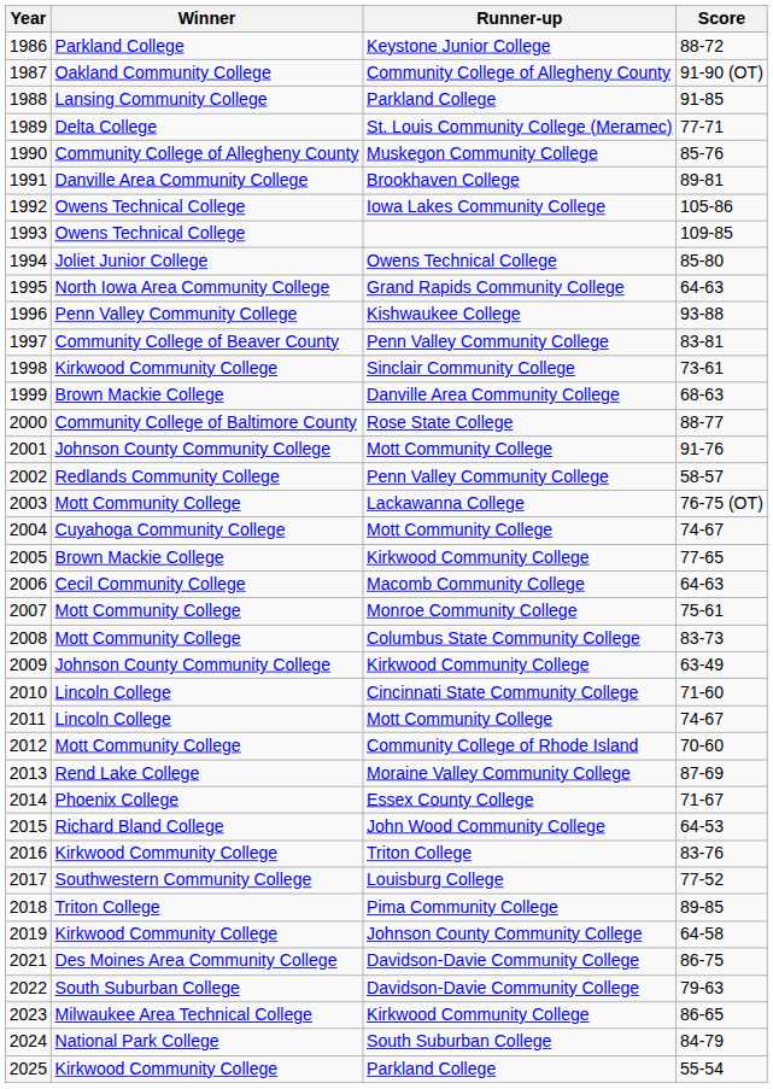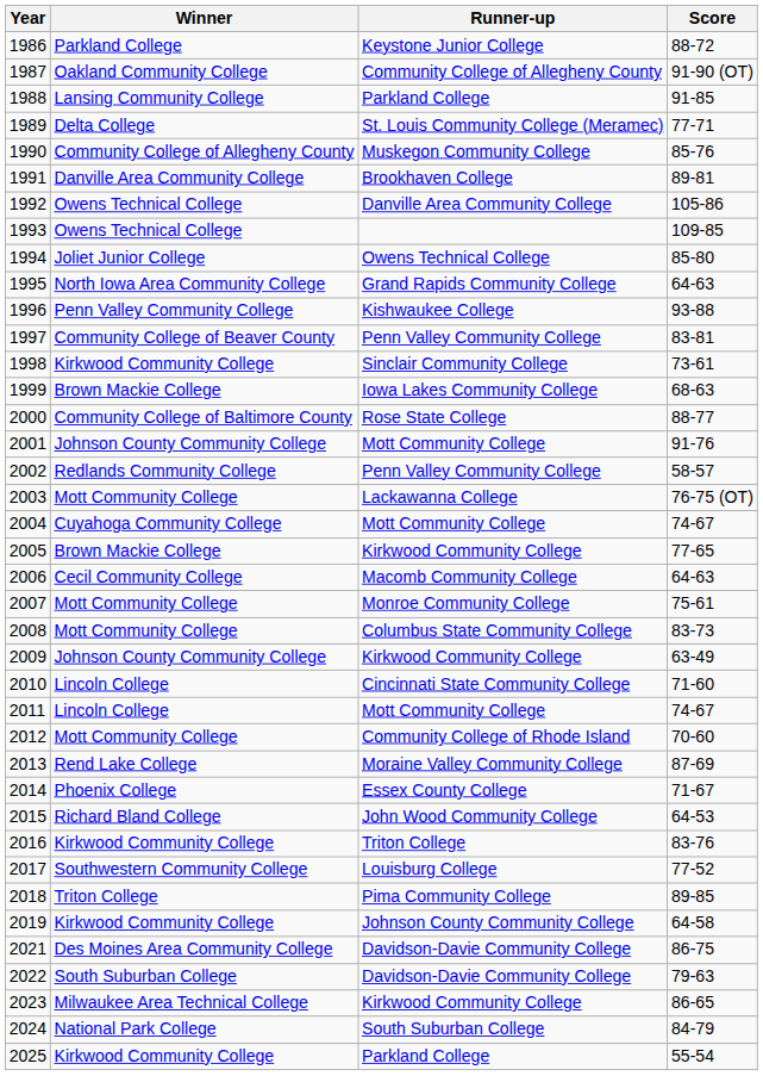 <table class="wikitable sortable" font=90%">
 <tr>
 <th>Year</th>
 <th>Winner</th>
 <th>Runner-up</th>
 <th>Score</th>
 </tr>
 <tr>
 <td>1986</td>
 <td><a href='#'>Parkland College</a></td>
 <td><a href='#'> Keystone Junior College</a></td>
 <td>88-72</td>
 </tr>
 <tr>
 <td>1987</td>
 <td><a href='#'>Oakland Community College</a></td>
 <td><a href='#'>Community College of Allegheny County</a></td>
 <td>91-90 (OT)</td>
 </tr>
 <tr>
 <td>1988</td>
 <td><a href='#'>Lansing Community College</a></td>
 <td><a href='#'>Parkland College</a></td>
 <td>91-85</td>
 </tr>
 <tr>
 <td>1989</td>
 <td><a href='#'>Delta College</a></td>
 <td><a href='#'> St. Louis Community College (Meramec)</a></td>
 <td>77-71</td>
 </tr>
 <tr>
 <td>1990</td>
 <td><a href='#'>Community College of Allegheny County</a></td>
 <td><a href='#'>Muskegon Community College</a></td>
 <td>85-76</td>
 </tr>
 <tr>
 <td>1991</td>
 <td><a href='#'>Danville Area Community College</a></td>
 <td><a href='#'>Brookhaven College</a></td>
 <td>89-81</td>
 </tr>
 <tr>
 <td>1992</td>
 <td><a href='#'> Owens Technical College</a></td>
-<td><a href='#'>Iowa Lakes Community College</a></td>
+<td><a href='#'>Danville Area Community College</a></td>
 <td>105-86</td>
 </tr>
 <tr>
 <td>1993</td>
 <td><a href='#'> Owens Technical College</a></td>
 <td></td>
 <td>109-85</td>
 </tr>
 <tr>
 <td>1994</td>
 <td><a href='#'>Joliet Junior College</a></td>
 <td><a href='#'> Owens Technical College</a></td>
 <td>85-80</td>
 </tr>
 <tr>
 <td>1995</td>
 <td><a href='#'>North Iowa Area Community College</a></td>
 <td><a href='#'>Grand Rapids Community College</a></td>
 <td>64-63</td>
 </tr>
 <tr>
 <td>1996</td>
 <td><a href='#'>Penn Valley Community College</a></td>
 <td><a href='#'>Kishwaukee College</a></td>
 <td>93-88</td>
 </tr>
 <tr>
 <td>1997</td>
 <td><a href='#'>Community College of Beaver County</a></td>
 <td><a href='#'>Penn Valley Community College</a></td>
 <td>83-81</td>
 </tr>
 <tr>
 <td>1998</td>
 <td><a href='#'>Kirkwood Community College</a></td>
 <td><a href='#'>Sinclair Community College</a></td>
 <td>73-61</td>
 </tr>
 <tr>
 <td>1999</td>
 <td><a href='#'>Brown Mackie College</a></td>
-<td><a href='#'>Danville Area Community College</a></td>
+<td><a href='#'>Iowa Lakes Community College</a></td>
 <td>68-63</td>
 </tr>
 <tr>
 <td>2000</td>
 <td><a href='#'>Community College of Baltimore County</a></td>
 <td><a href='#'>Rose State College</a></td>
 <td>88-77</td>
 </tr>
 <tr>
 <td>2001</td>
 <td><a href='#'>Johnson County Community College</a></td>
 <td><a href='#'>Mott Community College</a></td>
 <td>91-76</td>
 </tr>
 <tr>
 <td>2002</td>
 <td><a href='#'>Redlands Community College</a></td>
 <td><a href='#'>Penn Valley Community College</a></td>
 <td>58-57</td>
 </tr>
 <tr>
 <td>2003</td>
 <td><a href='#'>Mott Community College</a></td>
 <td><a href='#'>Lackawanna College</a></td>
 <td>76-75 (OT)</td>
 </tr>
 <tr>
 <td>2004</td>
 <td><a href='#'>Cuyahoga Community College</a></td>
 <td><a href='#'>Mott Community College</a></td>
 <td>74-67</td>
 </tr>
 <tr>
 <td>2005</td>
 <td><a href='#'>Brown Mackie College</a></td>
 <td><a href='#'>Kirkwood Community College</a></td>
 <td>77-65</td>
 </tr>
 <tr>
 <td>2006</td>
 <td><a href='#'>Cecil Community College</a></td>
 <td><a href='#'>Macomb Community College</a></td>
 <td>64-63</td>
 </tr>
 <tr>
 <td>2007</td>
 <td><a href='#'>Mott Community College</a></td>
 <td><a href='#'>Monroe Community College</a></td>
 <td>75-61</td>
 </tr>
 <tr>
 <td>2008</td>
 <td><a href='#'>Mott Community College</a></td>
 <td><a href='#'>Columbus State Community College</a></td>
 <td>83-73</td>
 </tr>
 <tr>
 <td>2009</td>
 <td><a href='#'>Johnson County Community College</a></td>
 <td><a href='#'>Kirkwood Community College</a></td>
 <td>63-49</td>
 </tr>
 <tr>
 <td>2010</td>
 <td><a href='#'>Lincoln College</a></td>
 <td><a href='#'> Cincinnati State Community College</a></td>
 <td>71-60</td>
 </tr>
 <tr>
 <td>2011</td>
 <td><a href='#'>Lincoln College</a></td>
 <td><a href='#'>Mott Community College</a></td>
 <td>74-67</td>
 </tr>
 <tr>
 <td>2012</td>
 <td><a href='#'>Mott Community College</a></td>
 <td><a href='#'>Community College of Rhode Island</a></td>
 <td>70-60</td>
 </tr>
 <tr>
 <td>2013</td>
 <td><a href='#'>Rend Lake College</a></td>
 <td><a href='#'>Moraine Valley Community College</a></td>
 <td>87-69</td>
 </tr>
 <tr>
 <td>2014</td>
 <td><a href='#'>Phoenix College</a></td>
 <td><a href='#'>Essex County College</a></td>
 <td>71-67</td>
 </tr>
 <tr>
 <td>2015</td>
 <td><a href='#'>Richard Bland College</a></td>
 <td><a href='#'>John Wood Community College</a></td>
 <td>64-53</td>
 </tr>
 <tr>
 <td>2016</td>
 <td><a href='#'>Kirkwood Community College</a></td>
 <td><a href='#'>Triton College</a></td>
 <td>83-76</td>
 </tr>
 <tr>
 <td>2017</td>
 <td><a href='#'>Southwestern Community College</a></td>
 <td><a href='#'>Louisburg College</a></td>
 <td>77-52</td>
 </tr>
 <tr>
 <td>2018</td>
 <td><a href='#'>Triton College</a></td>
 <td><a href='#'>Pima Community College</a></td>
 <td>89-85</td>
 </tr>
 <tr>
 <td>2019</td>
 <td><a href='#'>Kirkwood Community College</a></td>
 <td><a href='#'>Johnson County Community College</a></td>
 <td>64-58</td>
 </tr>
 <tr>
 <td>2021</td>
 <td><a href='#'>Des Moines Area Community College</a></td>
 <td><a href='#'>Davidson-Davie Community College</a></td>
 <td>86-75</td>
 </tr>
 <tr>
 <td>2022</td>
 <td><a href='#'>South Suburban College</a></td>
 <td><a href='#'>Davidson-Davie Community College</a></td>
 <td>79-63</td>
 </tr>
 <tr>
 <td>2023</td>
 <td><a href='#'>Milwaukee Area Technical College</a></td>
 <td><a href='#'>Kirkwood Community College</a></td>
 <td>86-65</td>
 </tr>
 <tr>
 <td>2024</td>
 <td><a href='#'>National Park College</a></td>
 <td><a href='#'>South Suburban College</a></td>
 <td>84-79</td>
 </tr>
 <tr>
 <td>2025</td>
 <td><a href='#'>Kirkwood Community College</a></td>
 <td><a href='#'>Parkland College</a></td>
 <td>55-54</td>
 </tr>
 </table>
